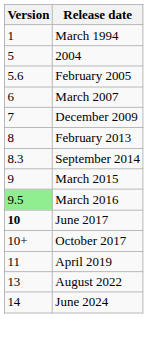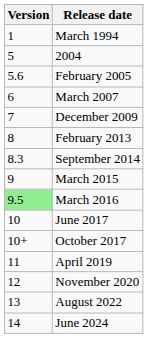 <table class="wikitable">
 <tr>
 <th>Version</th>
 <th>Release date</th>
 </tr>
 <tr>
 <td>1</td>
 <td>March 1994</td>
 </tr>
 <tr>
 <td>5</td>
 <td>2004</td>
 </tr>
 <tr>
 <td>5.6</td>
 <td>February 2005</td>
 </tr>
 <tr>
 <td>6</td>
 <td>March 2007</td>
 </tr>
 <tr>
 <td>7</td>
 <td>December 2009</td>
 </tr>
 <tr>
 <td>8</td>
 <td>February 2013</td>
 </tr>
 <tr>
 <td>8.3</td>
 <td>September 2014</td>
 </tr>
 <tr>
 <td>9</td>
 <td>March 2015</td>
 </tr>
 <tr>
 <td style="background: lightgreen;">9.5</td>
 <td>March 2016</td>
 </tr>
 <tr>
-<td><strong>10</strong></td>
+<td>10</td>
 <td>June 2017</td>
 </tr>
 <tr>
 <td>10+</td>
 <td>October 2017</td>
 </tr>
 <tr>
 <td>11</td>
 <td>April 2019</td>
 </tr>
 <tr>
+<td>12</td>
+<td>November 2020</td>
+</tr>
+<tr>
 <td>13</td>
 <td>August 2022</td>
 </tr>
 <tr>
 <td>14</td>
 <td>June 2024</td>
 </tr>
 </table>
